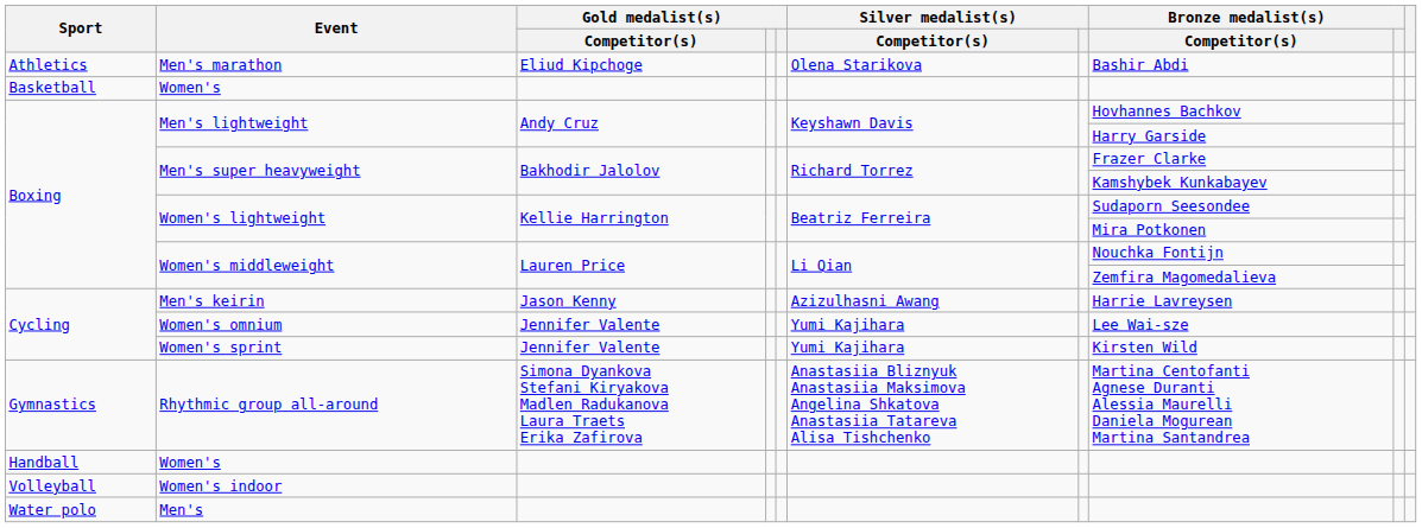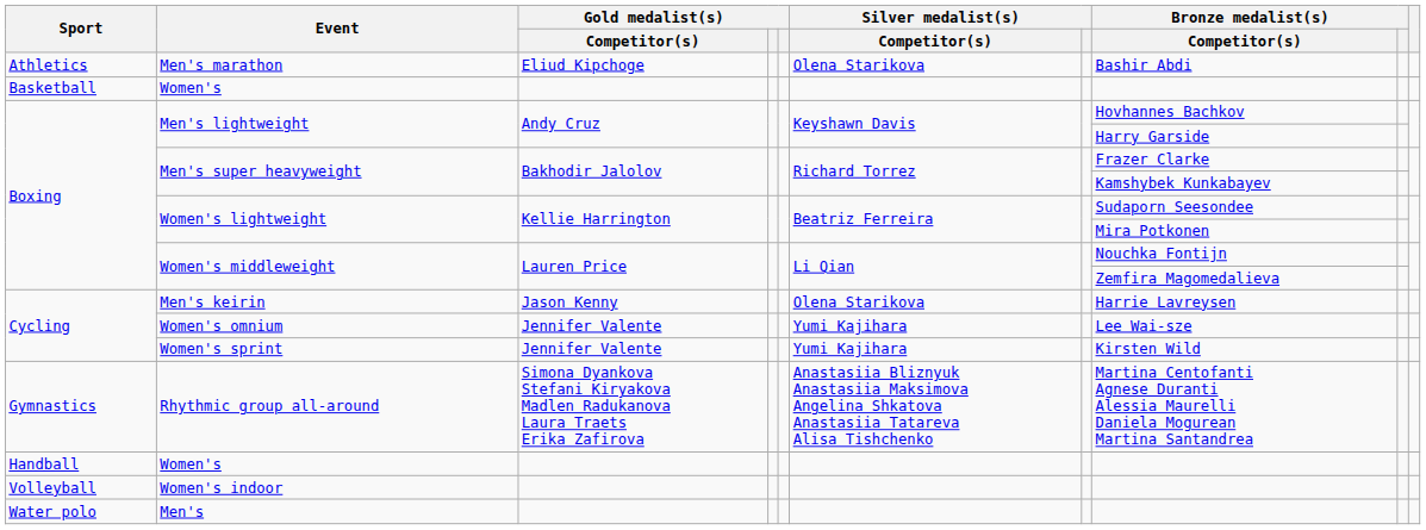 <table class="wikitable" style="width:100%;">
 <tr>
 <th rowspan="2">Sport</th>
 <th rowspan="2">Event</th>
 <th colspan="3">Gold medalist(s)</th>
 <th colspan="2">Silver medalist(s)</th>
 <th colspan="2">Bronze medalist(s)</th>
 <th rowspan="2"></th>
 </tr>
 <tr>
 <th>Competitor(s)</th>
 <th></th>
 <th></th>
 <th>Competitor(s)</th>
 <th></th>
 <th>Competitor(s)</th>
 <th></th>
 </tr>
 <tr>
 <td><a href='#'>Athletics</a></td>
 <td><a href='#'>Men's marathon</a></td>
 <td><a href='#'>Eliud Kipchoge</a></td>
 <td></td>
 <td></td>
 <td><a href='#'>Olena Starikova</a></td>
 <td></td>
 <td><a href='#'>Bashir Abdi</a></td>
 <td></td>
 <td></td>
 </tr>
 <tr>
 <td><a href='#'>Basketball</a></td>
 <td><a href='#'>Women's</a></td>
 <td></td>
 <td></td>
 <td></td>
 <td></td>
 <td></td>
 <td></td>
 <td></td>
 <td></td>
 </tr>
 <tr>
 <td rowspan="8"><a href='#'>Boxing</a></td>
 <td rowspan="2"><a href='#'>Men's lightweight</a></td>
 <td rowspan="2"><a href='#'>Andy Cruz</a></td>
 <td rowspan="2"></td>
 <td rowspan="2"></td>
 <td rowspan="2"><a href='#'>Keyshawn Davis</a></td>
 <td rowspan="2"></td>
 <td><a href='#'>Hovhannes Bachkov</a></td>
 <td></td>
 <td rowspan="2"></td>
 </tr>
 <tr>
 <td><a href='#'>Harry Garside</a></td>
 <td></td>
 </tr>
 <tr>
 <td rowspan="2"><a href='#'>Men's super heavyweight</a></td>
 <td rowspan="2"><a href='#'>Bakhodir Jalolov</a></td>
 <td rowspan="2"></td>
 <td rowspan="2"></td>
 <td rowspan="2"><a href='#'>Richard Torrez</a></td>
 <td rowspan="2"></td>
 <td><a href='#'>Frazer Clarke</a></td>
 <td></td>
 <td rowspan="2"></td>
 </tr>
 <tr>
 <td><a href='#'>Kamshybek Kunkabayev</a></td>
 <td></td>
 </tr>
 <tr>
 <td rowspan="2"><a href='#'>Women's lightweight</a></td>
 <td rowspan="2"><a href='#'>Kellie Harrington</a></td>
 <td rowspan="2"></td>
 <td rowspan="2"></td>
 <td rowspan="2"><a href='#'>Beatriz Ferreira</a></td>
 <td rowspan="2"></td>
 <td><a href='#'>Sudaporn Seesondee</a></td>
 <td></td>
 <td rowspan="2"></td>
 </tr>
 <tr>
 <td><a href='#'>Mira Potkonen</a></td>
 <td></td>
 </tr>
 <tr>
 <td rowspan="2"><a href='#'>Women's middleweight</a></td>
 <td rowspan="2"><a href='#'>Lauren Price</a></td>
 <td rowspan="2"></td>
 <td rowspan="2"></td>
 <td rowspan="2"><a href='#'>Li Qian</a></td>
 <td rowspan="2"></td>
 <td><a href='#'>Nouchka Fontijn</a></td>
 <td></td>
 <td rowspan="2"></td>
 </tr>
 <tr>
 <td><a href='#'>Zemfira Magomedalieva</a></td>
 <td></td>
 </tr>
 <tr>
 <td rowspan="3"><a href='#'>Cycling</a></td>
 <td><a href='#'>Men's keirin</a></td>
 <td><a href='#'>Jason Kenny</a></td>
 <td></td>
 <td></td>
-<td><a href='#'>Azizulhasni Awang</a></td>
+<td><a href='#'>Olena Starikova</a></td>
 <td></td>
 <td><a href='#'>Harrie Lavreysen</a></td>
 <td></td>
 <td></td>
 </tr>
 <tr>
 <td><a href='#'>Women's omnium</a></td>
 <td><a href='#'>Jennifer Valente</a></td>
 <td></td>
 <td></td>
 <td><a href='#'>Yumi Kajihara</a></td>
 <td></td>
 <td><a href='#'>Lee Wai-sze</a></td>
 <td></td>
 <td></td>
 </tr>
 <tr>
 <td><a href='#'>Women's sprint</a></td>
 <td><a href='#'>Jennifer Valente</a></td>
 <td></td>
 <td></td>
 <td><a href='#'>Yumi Kajihara</a></td>
 <td></td>
 <td><a href='#'>Kirsten Wild</a></td>
 <td></td>
 <td></td>
 </tr>
 <tr>
 <td><a href='#'>Gymnastics</a></td>
 <td><a href='#'>Rhythmic group all-around</a></td>
 <td><a href='#'>Simona Dyankova</a><br><a href='#'>Stefani Kiryakova</a><br><a href='#'>Madlen Radukanova</a><br><a href='#'>Laura Traets</a><br><a href='#'>Erika Zafirova</a></td>
 <td></td>
 <td></td>
 <td><a href='#'>Anastasiia Bliznyuk</a><br><a href='#'>Anastasiia Maksimova</a><br><a href='#'>Angelina Shkatova</a><br><a href='#'>Anastasiia Tatareva</a><br><a href='#'>Alisa Tishchenko</a></td>
 <td></td>
 <td><a href='#'>Martina Centofanti</a><br><a href='#'>Agnese Duranti</a><br><a href='#'>Alessia Maurelli</a><br><a href='#'>Daniela Mogurean</a><br><a href='#'>Martina Santandrea</a></td>
 <td></td>
 <td></td>
 </tr>
 <tr>
 <td><a href='#'>Handball</a></td>
 <td><a href='#'>Women's</a></td>
 <td></td>
 <td></td>
 <td></td>
 <td></td>
 <td></td>
 <td></td>
 <td></td>
 <td></td>
 </tr>
 <tr>
 <td><a href='#'>Volleyball</a></td>
 <td><a href='#'>Women's indoor</a></td>
 <td></td>
 <td></td>
 <td></td>
 <td></td>
 <td></td>
 <td></td>
 <td></td>
 <td></td>
 </tr>
 <tr>
 <td><a href='#'>Water polo</a></td>
 <td><a href='#'>Men's</a></td>
 <td></td>
 <td></td>
 <td></td>
 <td></td>
 <td></td>
 <td></td>
 <td></td>
 <td></td>
 </tr>
 </table>
